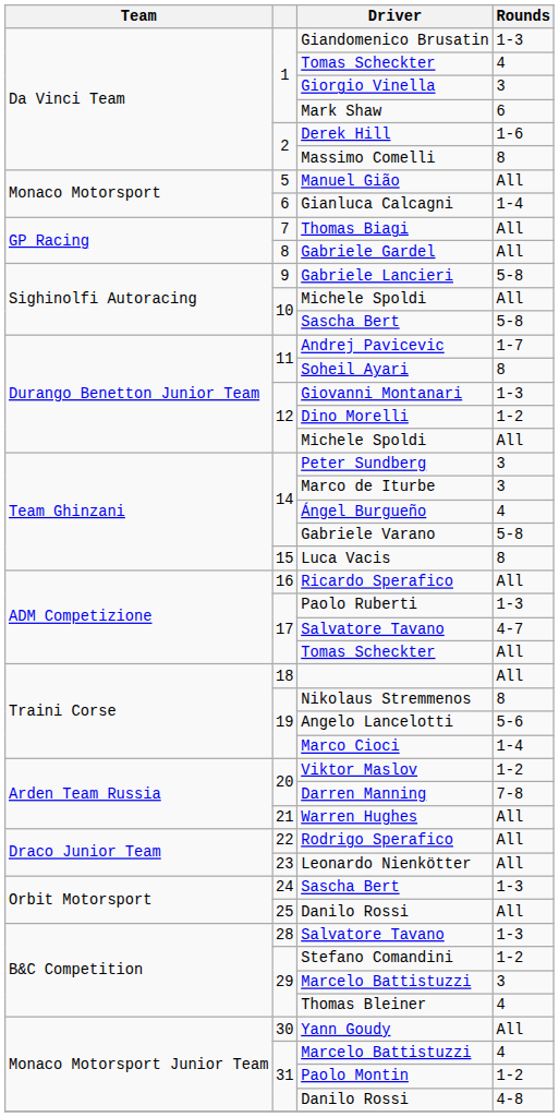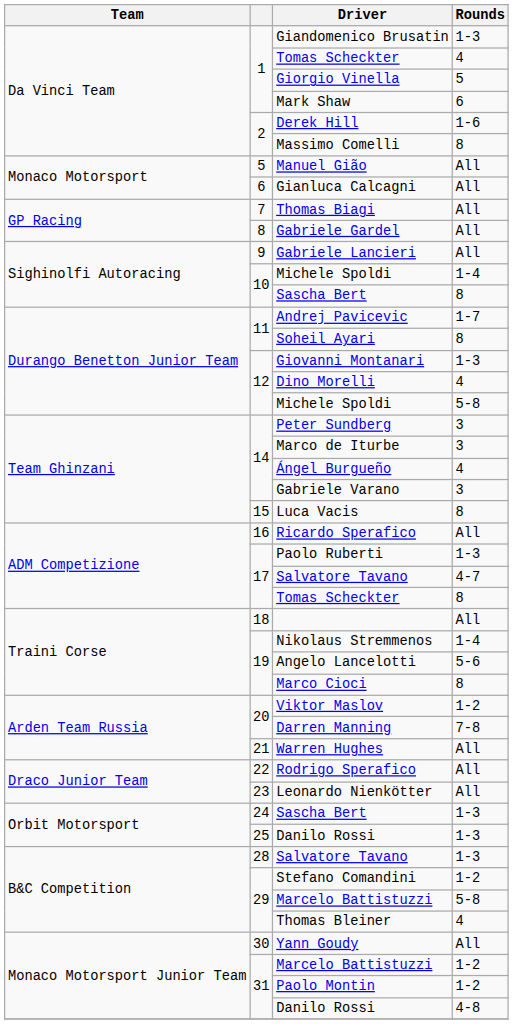 <table class="wikitable" style="font-size:85%">
 <tr>
 <th>Team</th>
 <th></th>
 <th>Driver</th>
 <th>Rounds</th>
 </tr>
 <tr>
 <td rowspan=6> Da Vinci Team</td>
 <td rowspan=4 align=center>1</td>
 <td nowrap> Giandomenico Brusatin</td>
 <td>1-3</td>
 </tr>
 <tr>
 <td> <a href='#'>Tomas Scheckter</a></td>
 <td>4</td>
 </tr>
 <tr>
 <td> <a href='#'>Giorgio Vinella</a></td>
-<td>3</td>
+<td>5</td>
 </tr>
 <tr>
 <td> Mark Shaw</td>
 <td>6</td>
 </tr>
 <tr>
 <td rowspan=2 align=center>2</td>
 <td> <a href='#'>Derek Hill</a></td>
 <td>1-6</td>
 </tr>
 <tr>
 <td> Massimo Comelli</td>
 <td>8</td>
 </tr>
 <tr>
 <td rowspan=2> Monaco Motorsport</td>
 <td align=center>5</td>
 <td> <a href='#'>Manuel Gião</a></td>
 <td>All</td>
 </tr>
 <tr>
 <td align=center>6</td>
 <td> Gianluca Calcagni</td>
-<td>1-4</td>
+<td>All</td>
 </tr>
 <tr>
 <td rowspan=2> <a href='#'>GP Racing</a></td>
 <td align=center>7</td>
 <td> <a href='#'>Thomas Biagi</a></td>
 <td>All</td>
 </tr>
 <tr>
 <td align=center>8</td>
 <td> <a href='#'>Gabriele Gardel</a></td>
 <td>All</td>
 </tr>
 <tr>
 <td rowspan=3> Sighinolfi Autoracing</td>
 <td align=center>9</td>
 <td> <a href='#'>Gabriele Lancieri</a></td>
-<td>5-8</td>
+<td>All</td>
 </tr>
 <tr>
 <td rowspan=2 align=center>10</td>
 <td> Michele Spoldi</td>
-<td>All</td>
+<td>1-4</td>
 </tr>
 <tr>
 <td> <a href='#'>Sascha Bert</a></td>
-<td>5-8</td>
+<td>8</td>
 </tr>
 <tr>
 <td rowspan=5 nowrap> <a href='#'>Durango Benetton Junior Team</a></td>
 <td rowspan=2 align=center>11</td>
 <td> <a href='#'>Andrej Pavicevic</a></td>
 <td>1-7</td>
 </tr>
 <tr>
 <td> <a href='#'>Soheil Ayari</a></td>
 <td>8</td>
 </tr>
 <tr>
 <td rowspan=3 align=center>12</td>
 <td> <a href='#'>Giovanni Montanari</a></td>
 <td>1-3</td>
 </tr>
 <tr>
 <td> <a href='#'>Dino Morelli</a></td>
-<td>1-2</td>
+<td>4</td>
 </tr>
 <tr>
 <td> Michele Spoldi</td>
-<td>All</td>
+<td>5-8</td>
 </tr>
 <tr>
 <td rowspan=5> <a href='#'>Team Ghinzani</a></td>
 <td rowspan=4 align=center>14</td>
 <td> <a href='#'>Peter Sundberg</a></td>
 <td>3</td>
 </tr>
 <tr>
 <td> Marco de Iturbe</td>
 <td>3</td>
 </tr>
 <tr>
 <td> <a href='#'>Ángel Burgueño</a></td>
 <td>4</td>
 </tr>
 <tr>
 <td> Gabriele Varano</td>
-<td>5-8</td>
+<td>3</td>
 </tr>
 <tr>
 <td align=center>15</td>
 <td> Luca Vacis</td>
 <td>8</td>
 </tr>
 <tr>
 <td rowspan=4> <a href='#'>ADM Competizione</a></td>
 <td align=center>16</td>
 <td> <a href='#'>Ricardo Sperafico</a></td>
 <td>All</td>
 </tr>
 <tr>
 <td rowspan=3 align=center>17</td>
 <td> Paolo Ruberti</td>
 <td>1-3</td>
 </tr>
 <tr>
 <td> <a href='#'>Salvatore Tavano</a></td>
 <td>4-7</td>
 </tr>
 <tr>
 <td> <a href='#'>Tomas Scheckter</a></td>
-<td>All</td>
+<td>8</td>
 </tr>
 <tr>
 <td rowspan=4> Traini Corse</td>
 <td align=center>18</td>
 <td> </td>
 <td>All</td>
 </tr>
 <tr>
 <td rowspan=3 align=center>19</td>
 <td> Nikolaus Stremmenos</td>
-<td>8</td>
+<td>1-4</td>
 </tr>
 <tr>
 <td> Angelo Lancelotti</td>
 <td>5-6</td>
 </tr>
 <tr>
 <td> <a href='#'>Marco Cioci</a></td>
-<td>1-4</td>
+<td>8</td>
 </tr>
 <tr>
 <td rowspan=3> <a href='#'>Arden Team Russia</a></td>
 <td rowspan=2 align=center>20</td>
 <td> <a href='#'>Viktor Maslov</a></td>
 <td>1-2</td>
 </tr>
 <tr>
 <td> <a href='#'>Darren Manning</a></td>
 <td>7-8</td>
 </tr>
 <tr>
 <td align=center>21</td>
 <td> <a href='#'>Warren Hughes</a></td>
 <td>All</td>
 </tr>
 <tr>
 <td rowspan=2> <a href='#'>Draco Junior Team</a></td>
 <td align=center>22</td>
 <td> <a href='#'>Rodrigo Sperafico</a></td>
 <td>All</td>
 </tr>
 <tr>
 <td align=center>23</td>
 <td> Leonardo Nienkötter</td>
 <td>All</td>
 </tr>
 <tr>
 <td rowspan=2> Orbit Motorsport</td>
 <td align=center>24</td>
 <td> <a href='#'>Sascha Bert</a></td>
 <td>1-3</td>
 </tr>
 <tr>
 <td align=center>25</td>
 <td> Danilo Rossi</td>
-<td>All</td>
+<td>1-3</td>
 </tr>
 <tr>
 <td rowspan=4> B&C Competition</td>
 <td align=center>28</td>
 <td> <a href='#'>Salvatore Tavano</a></td>
 <td>1-3</td>
 </tr>
 <tr>
 <td align=center rowspan=3>29</td>
 <td> Stefano Comandini</td>
 <td>1-2</td>
 </tr>
 <tr>
 <td> <a href='#'>Marcelo Battistuzzi</a></td>
-<td>3</td>
+<td>5-8</td>
 </tr>
 <tr>
 <td> Thomas Bleiner</td>
 <td>4</td>
 </tr>
 <tr>
 <td rowspan=4> Monaco Motorsport Junior Team</td>
 <td align=center>30</td>
 <td> <a href='#'>Yann Goudy</a></td>
 <td>All</td>
 </tr>
 <tr>
 <td align=center rowspan=3>31</td>
 <td> <a href='#'>Marcelo Battistuzzi</a></td>
-<td>4</td>
+<td>1-2</td>
 </tr>
 <tr>
 <td> <a href='#'>Paolo Montin</a></td>
 <td>1-2</td>
 </tr>
 <tr>
 <td> Danilo Rossi</td>
 <td>4-8</td>
 </tr>
 <tr>
 </tr>
 </table>
